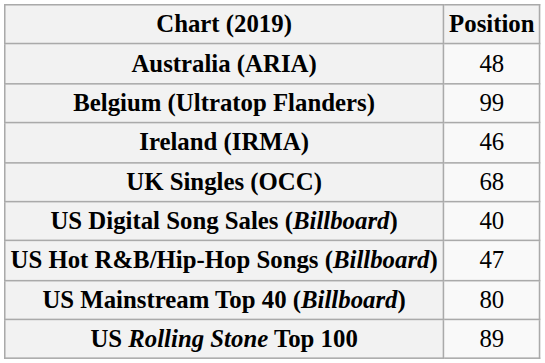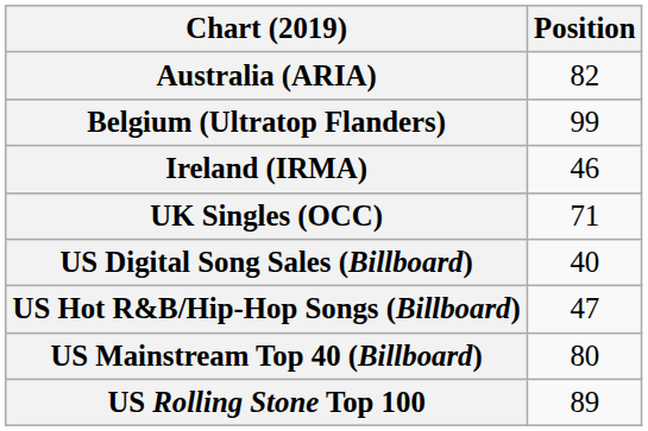 <table class="wikitable sortable plainrowheaders" style="text-align:center">
 <tr>
 <th scope="col">Chart (2019)</th>
 <th scope="col">Position</th>
 </tr>
 <tr>
 <th scope="row">Australia (ARIA)</th>
-<td>48</td>
+<td>82</td>
 </tr>
 <tr>
 <th scope="row">Belgium (Ultratop Flanders)</th>
 <td>99</td>
 </tr>
 <tr>
 <th scope="row">Ireland (IRMA)</th>
 <td>46</td>
 </tr>
 <tr>
 <th scope="row">UK Singles (OCC)</th>
-<td>68</td>
+<td>71</td>
 </tr>
 <tr>
 <th scope="row">US Digital Song Sales (<em>Billboard</em>)</th>
 <td>40</td>
 </tr>
 <tr>
 <th scope="row">US Hot R&B/Hip-Hop Songs (<em>Billboard</em>)</th>
 <td>47</td>
 </tr>
 <tr>
 <th scope="row">US Mainstream Top 40 (<em>Billboard</em>)</th>
 <td>80</td>
 </tr>
 <tr>
 <th scope="row">US <em>Rolling Stone</em> Top 100</th>
 <td>89</td>
 </tr>
 </table>
